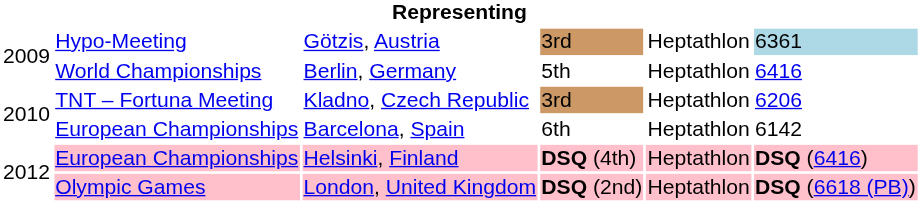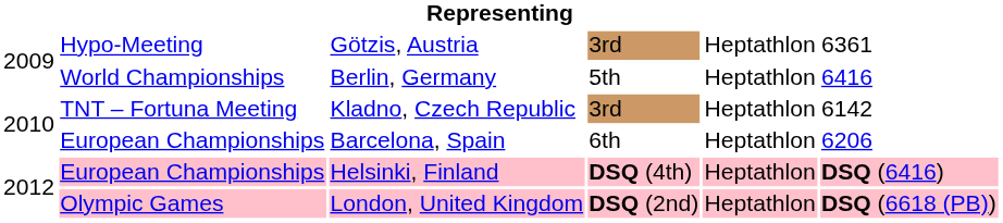 <table>
 <tr>
 <th colspan="6">Representing </th>
 </tr>
 <tr>
 <td rowspan=2>2009</td>
 <td><a href='#'>Hypo-Meeting</a></td>
 <td><a href='#'>Götzis</a>, <a href='#'>Austria</a></td>
 <td bgcolor="cc9966">3rd</td>
 <td>Heptathlon</td>
-<td style="background: lightblue;">6361</td>
+<td>6361</td>
 </tr>
 <tr>
 <td><a href='#'>World Championships</a></td>
 <td><a href='#'>Berlin</a>, <a href='#'>Germany</a></td>
 <td>5th</td>
 <td>Heptathlon</td>
 <td><a href='#'>6416</a></td>
 </tr>
 <tr>
 <td rowspan=2>2010</td>
 <td><a href='#'>TNT – Fortuna Meeting</a></td>
 <td><a href='#'>Kladno</a>, <a href='#'>Czech Republic</a></td>
 <td bgcolor="cc9966">3rd</td>
 <td>Heptathlon</td>
-<td><a href='#'>6206</a></td>
+<td>6142</td>
 </tr>
 <tr>
 <td><a href='#'>European Championships</a></td>
 <td><a href='#'>Barcelona</a>, <a href='#'>Spain</a></td>
 <td>6th</td>
 <td>Heptathlon</td>
-<td>6142</td>
+<td><a href='#'>6206</a></td>
 </tr>
 <tr>
 <td rowspan=2>2012</td>
 <td bgcolor="pink"><a href='#'>European Championships</a></td>
 <td bgcolor="pink"><a href='#'>Helsinki</a>, <a href='#'>Finland</a></td>
 <td bgcolor="pink"><strong>DSQ</strong> (4th)</td>
 <td bgcolor="pink">Heptathlon</td>
 <td bgcolor="pink"><strong>DSQ</strong> (<a href='#'>6416</a>)</td>
 </tr>
 <tr>
 <td bgcolor="pink"><a href='#'>Olympic Games</a></td>
 <td bgcolor="pink"><a href='#'>London</a>, <a href='#'>United Kingdom</a></td>
 <td bgcolor="pink"><strong>DSQ</strong> (2nd)</td>
 <td bgcolor="pink">Heptathlon</td>
 <td bgcolor="pink"><strong>DSQ</strong> (<a href='#'>6618 (PB)</a>)</td>
 </tr>
 </table>
